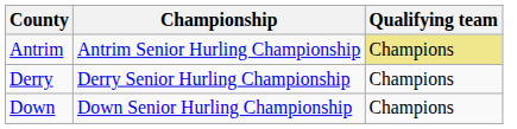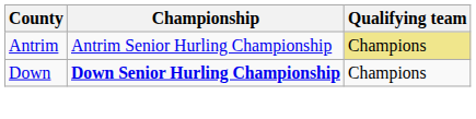 <table class=wikitable>
 <tr>
 <th>County</th>
 <th>Championship</th>
 <th>Qualifying team</th>
 </tr>
 <tr>
 <td> <a href='#'>Antrim</a></td>
 <td><a href='#'>Antrim Senior Hurling Championship</a></td>
 <td style="background: khaki;">Champions</td>
 </tr>
 <tr>
-<td> <a href='#'>Derry</a></td>
-<td><a href='#'>Derry Senior Hurling Championship</a></td>
-<td>Champions</td>
-</tr>
-<tr>
 <td> <a href='#'>Down</a></td>
-<td><a href='#'>Down Senior Hurling Championship</a></td>
+<td><strong><a href='#'>Down Senior Hurling Championship</a></strong></td>
 <td>Champions</td>
 </tr>
 </table>
